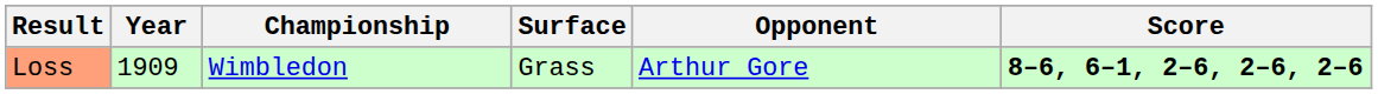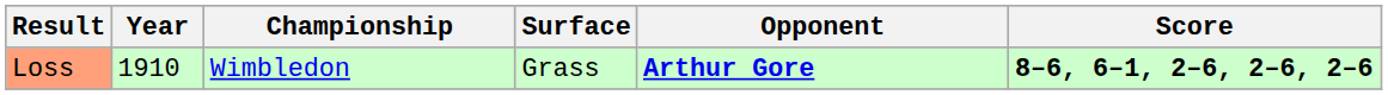 <table class="sortable wikitable">
 <tr>
 <th style="width:40px">Result</th>
 <th style="width:40px">Year</th>
 <th style="width:150px">Championship</th>
 <th style="width:50px">Surface</th>
 <th style="width:180px">Opponent</th>
 <th style="width:180px" class="unsortable">Score</th>
 </tr>
 <tr style="background:#cfc;">
 <td style="background:#ffa07a;">Loss</td>
-<td>1909</td>
+<td>1910</td>
 <td><a href='#'>Wimbledon</a></td>
 <td>Grass</td>
-<td> <a href='#'>Arthur Gore</a></td>
+<td><strong> <a href='#'>Arthur Gore</a></strong></td>
 <td><strong>8–6, 6–1, 2–6, 2–6, 2–6</strong></td>
 </tr>
 </table>
